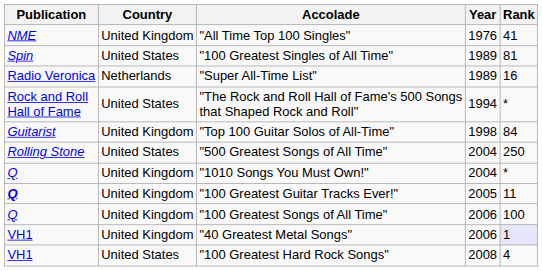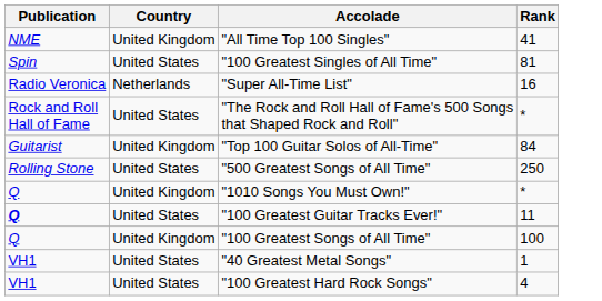 <table class="wikitable sortable">
 <tr>
 <th>Publication</th>
 <th>Country</th>
 <th>Accolade</th>
-<th>Year</th>
 <th style="text-align:center;">Rank</th>
 </tr>
 <tr>
 <td><em><a href='#'>NME</a></em></td>
 <td>United Kingdom</td>
 <td>"All Time Top 100 Singles"</td>
-<td>1976</td>
 <td>41</td>
 </tr>
 <tr>
 <td><em><a href='#'>Spin</a></em></td>
 <td>United States</td>
 <td>"100 Greatest Singles of All Time"</td>
-<td>1989</td>
 <td>81</td>
 </tr>
 <tr>
 <td><a href='#'>Radio Veronica</a></td>
 <td>Netherlands</td>
 <td>"Super All-Time List"</td>
-<td>1989</td>
 <td>16</td>
 </tr>
 <tr>
 <td><a href='#'>Rock and Roll<br> Hall of Fame</a><br></td>
 <td>United States</td>
 <td>"The Rock and Roll Hall of Fame's 500 Songs<br> that Shaped Rock and Roll"<br></td>
-<td>1994</td>
 <td>*</td>
 </tr>
 <tr>
 <td><a href='#'><em>Guitarist</em></a></td>
 <td>United Kingdom</td>
 <td>"Top 100 Guitar Solos of All-Time"</td>
-<td>1998</td>
 <td>84</td>
 </tr>
 <tr>
 <td><a href='#'><em>Rolling Stone</em></a></td>
 <td>United States</td>
 <td>"500 Greatest Songs of All Time"</td>
-<td>2004</td>
 <td>250</td>
 </tr>
 <tr>
 <td><a href='#'><em>Q</em></a></td>
 <td>United Kingdom</td>
 <td>"1010 Songs You Must Own!"</td>
-<td>2004</td>
 <td>*</td>
 </tr>
 <tr>
 <td><strong><a href='#'><em>Q</em></a></strong></td>
-<td>United Kingdom</td>
+<td>United States</td>
 <td>"100 Greatest Guitar Tracks Ever!"</td>
-<td>2005</td>
 <td>11</td>
 </tr>
 <tr>
 <td><a href='#'><em>Q</em></a></td>
 <td>United Kingdom</td>
 <td>"100 Greatest Songs of All Time"</td>
-<td>2006</td>
 <td>100</td>
 </tr>
 <tr>
 <td><a href='#'>VH1</a></td>
-<td>United Kingdom</td>
+<td>United States</td>
 <td>"40 Greatest Metal Songs"</td>
-<td>2006</td>
-<td style="background: lavender;">1</td>
+<td>1</td>
 </tr>
 <tr>
 <td><a href='#'>VH1</a></td>
 <td>United States</td>
 <td>"100 Greatest Hard Rock Songs"</td>
-<td>2008</td>
 <td>4</td>
 </tr>
 </table>
